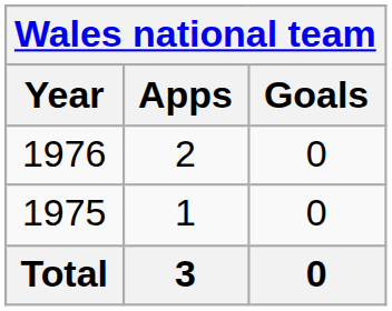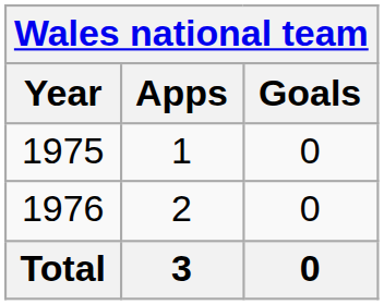 <table class="wikitable" style="text-align:center">
 <tr>
 <th colspan=3><a href='#'>Wales national team</a></th>
 </tr>
 <tr>
 <th>Year</th>
 <th>Apps</th>
 <th>Goals</th>
 </tr>
 <tr>
-<td>1976</td>
-<td>2</td>
+<td>1975</td>
+<td>1</td>
 <td>0</td>
 </tr>
 <tr>
-<td>1975</td>
-<td>1</td>
+<td>1976</td>
+<td>2</td>
 <td>0</td>
 </tr>
 <tr>
 <th>Total</th>
 <th>3</th>
 <th>0</th>
 </tr>
 </table>
